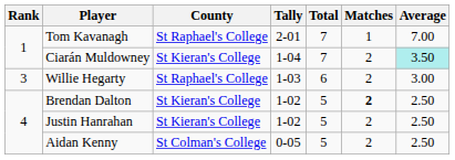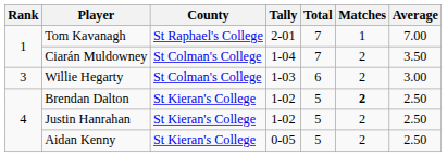 <table class="wikitable">
 <tr>
 <th>Rank</th>
 <th>Player</th>
 <th>County</th>
 <th>Tally</th>
 <th>Total</th>
 <th>Matches</th>
 <th>Average</th>
 </tr>
 <tr>
 <td rowspan=2 align=center>1</td>
 <td>Tom Kavanagh</td>
 <td><a href='#'>St Raphael's College</a></td>
 <td align=center>2-01</td>
 <td align=center>7</td>
 <td align=center>1</td>
 <td align=center>7.00</td>
 </tr>
 <tr>
 <td>Ciarán Muldowney</td>
-<td><a href='#'>St Kieran's College</a></td>
+<td><a href='#'>St Colman's College</a></td>
 <td align=center>1-04</td>
 <td align=center>7</td>
 <td align=center>2</td>
-<td align=center style="background: paleturquoise;">3.50</td>
+<td align=center>3.50</td>
 </tr>
 <tr>
 <td rowspan=1 align=center>3</td>
 <td>Willie Hegarty</td>
-<td><a href='#'>St Raphael's College</a></td>
+<td><a href='#'>St Colman's College</a></td>
 <td align=center>1-03</td>
 <td align=center>6</td>
 <td align=center>2</td>
 <td align=center>3.00</td>
 </tr>
 <tr>
 <td rowspan=3 align=center>4</td>
 <td>Brendan Dalton</td>
 <td><a href='#'>St Kieran's College</a></td>
 <td align=center>1-02</td>
 <td align=center>5</td>
 <td align=center><strong>2</strong></td>
 <td align=center>2.50</td>
 </tr>
 <tr>
 <td>Justin Hanrahan</td>
 <td><a href='#'>St Kieran's College</a></td>
 <td align=center>1-02</td>
 <td align=center>5</td>
 <td align=center>2</td>
 <td align=center>2.50</td>
 </tr>
 <tr>
 <td>Aidan Kenny</td>
-<td><a href='#'>St Colman's College</a></td>
+<td><a href='#'>St Kieran's College</a></td>
 <td align=center>0-05</td>
 <td align=center>5</td>
 <td align=center>2</td>
 <td align=center>2.50</td>
 </tr>
 </table>
